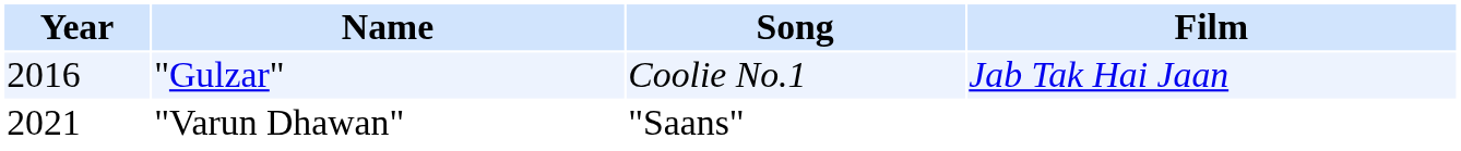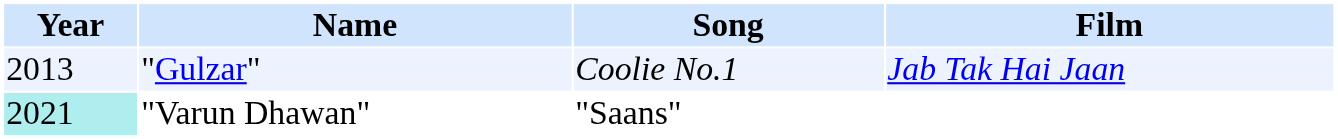 <table cellspacing="1" cellpadding="1" border="0" style="width:50%;">
 <tr style="background:#d1e4fd;">
 <th>Year</th>
 <th>Name</th>
 <th>Song</th>
 <th>Film</th>
 </tr>
 <tr style="background:#edf3fe;">
-<td>2016</td>
+<td>2013</td>
 <td>"<a href='#'>Gulzar</a>"</td>
 <td><em>Coolie No.1</em></td>
 <td><em><a href='#'>Jab Tak Hai Jaan</a></em></td>
 </tr>
 <tr>
-<td>2021</td>
+<td style="background: paleturquoise;">2021</td>
 <td>"Varun Dhawan"</td>
 <td>"Saans"</td>
 </tr>
 </table>
